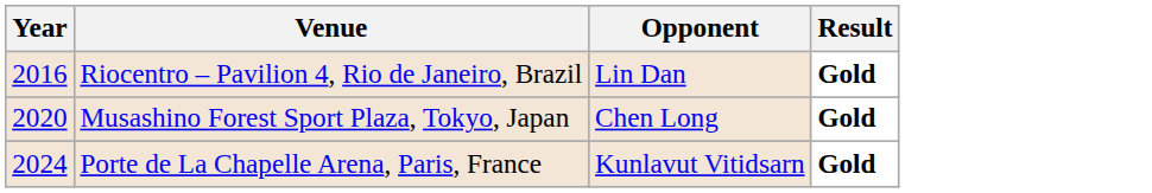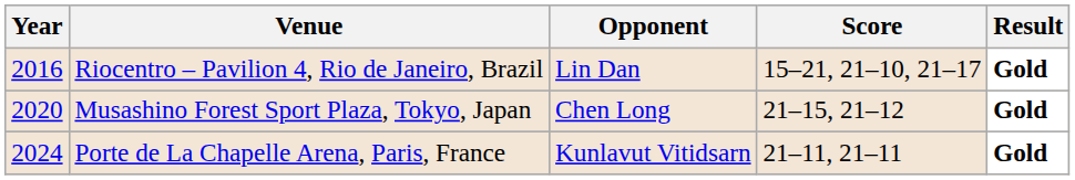 <table class="sortable wikitable" style="font-size: 90%">
 <tr>
 <th>Year</th>
 <th>Venue</th>
 <th>Opponent</th>
+<th>Score</th>
 <th>Result</th>
 </tr>
 <tr style="background:#F3E6D7">
 <td align="center"><a href='#'>2016</a></td>
 <td align="left"><a href='#'>Riocentro – Pavilion 4</a>, <a href='#'>Rio de Janeiro</a>, Brazil</td>
 <td align="left"> <a href='#'>Lin Dan</a></td>
+<td align="left">15–21, 21–10, 21–17</td>
 <td style="text-align:left; background:white"> <strong>Gold</strong></td>
 </tr>
 <tr style="background:#F3E6D7">
 <td align="center"><a href='#'>2020</a></td>
 <td align="left"><a href='#'>Musashino Forest Sport Plaza</a>, <a href='#'>Tokyo</a>, Japan</td>
 <td align="left"> <a href='#'>Chen Long</a></td>
+<td align="left">21–15, 21–12</td>
 <td style="text-align:left; background:white"> <strong>Gold</strong></td>
 </tr>
 <tr style="background:#F3E6D7">
 <td align="center"><a href='#'>2024</a></td>
 <td align="left"><a href='#'>Porte de La Chapelle Arena</a>, <a href='#'>Paris</a>, France</td>
 <td align="left"> <a href='#'>Kunlavut Vitidsarn</a></td>
+<td align="left">21–11, 21–11</td>
 <td style="text-align:left; background:white"> <strong>Gold</strong></td>
 </tr>
 </table>
